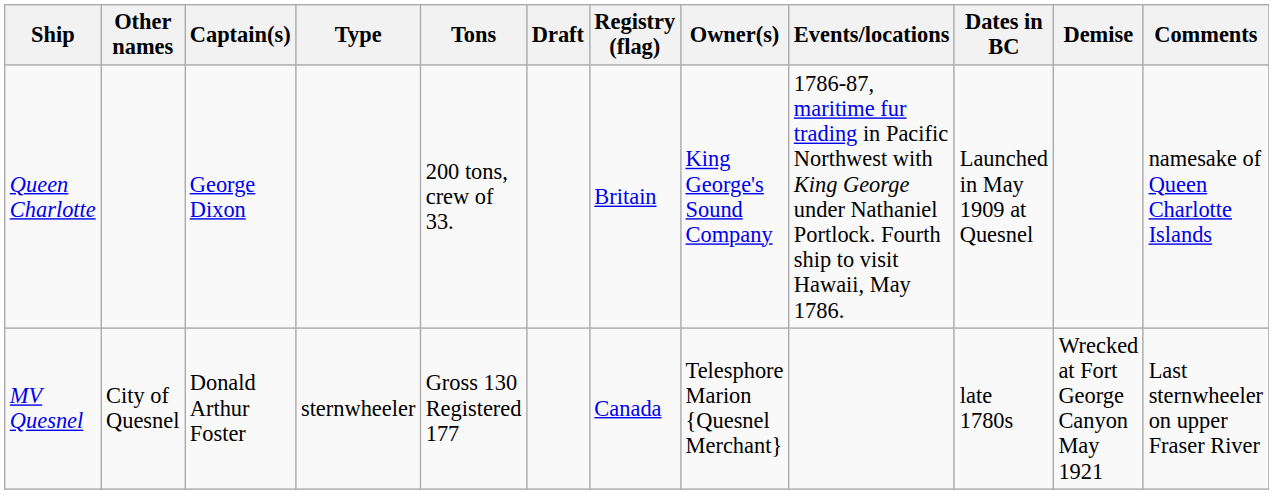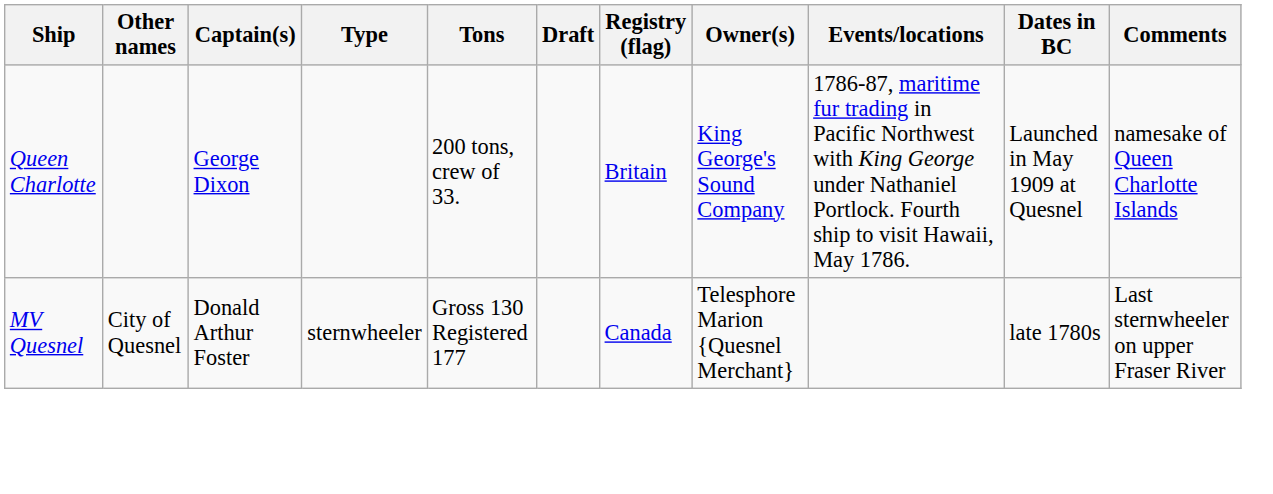 <table class="wikitable sortable" style="width:100%">
 <tr>
 <th>Ship</th>
 <th>Other names</th>
 <th>Captain(s)</th>
 <th>Type</th>
 <th>Tons </th>
 <th>Draft </th>
 <th>Registry (flag)</th>
 <th>Owner(s) </th>
 <th>Events/locations</th>
 <th>Dates in BC</th>
-<th>Demise </th>
 <th>Comments</th>
 </tr>
 <tr>
 <td><em><a href='#'>Queen Charlotte</a></em></td>
 <td></td>
 <td><a href='#'>George Dixon</a></td>
 <td></td>
 <td>200 tons, crew of 33.</td>
 <td></td>
 <td><a href='#'>Britain</a></td>
 <td><a href='#'>King George's Sound Company</a></td>
 <td>1786-87, <a href='#'>maritime fur trading</a> in Pacific Northwest with <em>King George</em> under Nathaniel Portlock. Fourth ship to visit Hawaii, May 1786.</td>
 <td>Launched in May 1909 at Quesnel</td>
-<td></td>
 <td>namesake of <a href='#'>Queen Charlotte Islands</a></td>
 </tr>
 <tr>
 <td><em><a href='#'>MV Quesnel</a></em></td>
 <td>City of Quesnel</td>
 <td>Donald Arthur Foster</td>
 <td>sternwheeler</td>
 <td>Gross 130 Registered 177</td>
 <td></td>
 <td><a href='#'>Canada</a></td>
 <td>Telesphore Marion {Quesnel Merchant}</td>
 <td></td>
 <td>late 1780s</td>
-<td>Wrecked at Fort George Canyon May 1921</td>
 <td>Last sternwheeler on upper Fraser River</td>
 </tr>
 </table>
